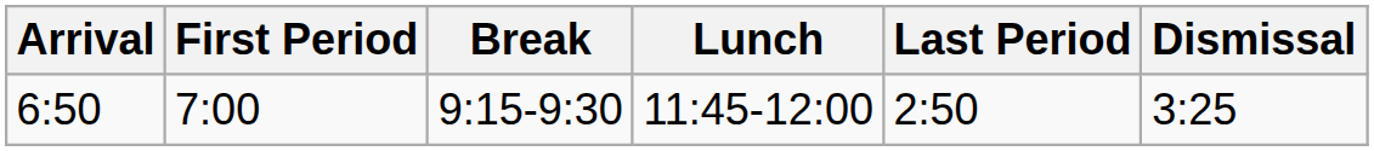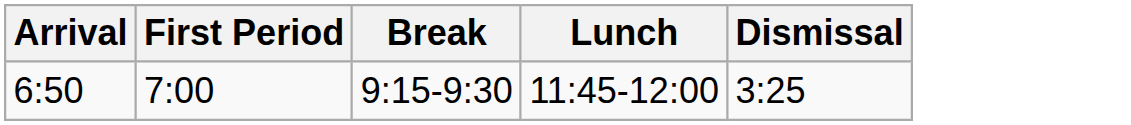 <table class="wikitable">
 <tr>
 <th>Arrival</th>
 <th>First Period</th>
 <th>Break</th>
 <th>Lunch</th>
-<th>Last Period</th>
 <th>Dismissal</th>
 </tr>
 <tr>
 <td>6:50</td>
 <td>7:00</td>
 <td>9:15-9:30</td>
 <td>11:45-12:00</td>
-<td>2:50</td>
 <td>3:25</td>
 </tr>
 </table>
